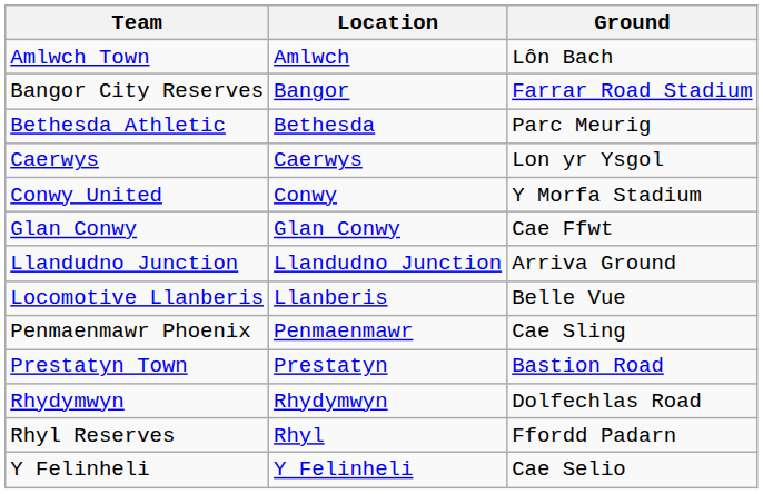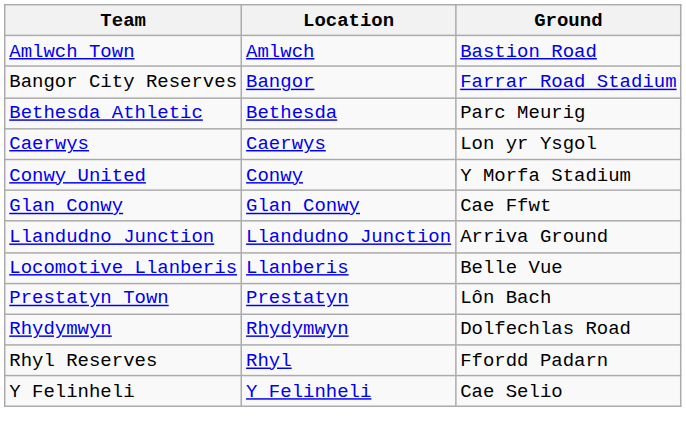 <table class="wikitable sortable">
 <tr>
 <th>Team</th>
 <th>Location</th>
 <th>Ground</th>
 </tr>
 <tr>
 <td><a href='#'>Amlwch Town</a></td>
 <td><a href='#'>Amlwch</a></td>
-<td>Lôn Bach</td>
+<td><a href='#'>Bastion Road</a></td>
 </tr>
 <tr>
 <td>Bangor City Reserves</td>
 <td><a href='#'>Bangor</a></td>
 <td><a href='#'>Farrar Road Stadium</a></td>
 </tr>
 <tr>
 <td><a href='#'>Bethesda Athletic</a></td>
 <td><a href='#'>Bethesda</a></td>
 <td>Parc Meurig</td>
 </tr>
 <tr>
 <td><a href='#'>Caerwys</a></td>
 <td><a href='#'>Caerwys</a></td>
 <td>Lon yr Ysgol</td>
 </tr>
 <tr>
 <td><a href='#'>Conwy United</a></td>
 <td><a href='#'>Conwy</a></td>
 <td>Y Morfa Stadium</td>
 </tr>
 <tr>
 <td><a href='#'>Glan Conwy</a></td>
 <td><a href='#'>Glan Conwy</a></td>
 <td>Cae Ffwt</td>
 </tr>
 <tr>
 <td><a href='#'>Llandudno Junction</a></td>
 <td><a href='#'>Llandudno Junction</a></td>
 <td>Arriva Ground</td>
 </tr>
 <tr>
 <td><a href='#'>Locomotive Llanberis</a></td>
 <td><a href='#'>Llanberis</a></td>
 <td>Belle Vue</td>
 </tr>
 <tr>
-<td>Penmaenmawr Phoenix</td>
-<td><a href='#'>Penmaenmawr</a></td>
-<td>Cae Sling</td>
-</tr>
-<tr>
 <td><a href='#'>Prestatyn Town</a></td>
 <td><a href='#'>Prestatyn</a></td>
-<td><a href='#'>Bastion Road</a></td>
+<td>Lôn Bach</td>
 </tr>
 <tr>
 <td><a href='#'>Rhydymwyn</a></td>
 <td><a href='#'>Rhydymwyn</a></td>
 <td>Dolfechlas Road</td>
 </tr>
 <tr>
 <td>Rhyl Reserves</td>
 <td><a href='#'>Rhyl</a></td>
 <td>Ffordd Padarn</td>
 </tr>
 <tr>
 <td>Y Felinheli</td>
 <td><a href='#'>Y Felinheli</a></td>
 <td>Cae Selio</td>
 </tr>
 </table>
